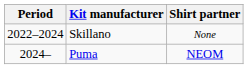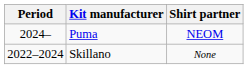 <table class="wikitable" style="text-align: center">
 <tr>
 <th>Period</th>
 <th><a href='#'>Kit</a> manufacturer</th>
 <th>Shirt partner</th>
 </tr>
 <tr>
+<td>2024–</td>
+<td align="Left"> <a href='#'>Puma</a></td>
+<td align="Center" rowspan=1><a href='#'>NEOM</a></td>
+</tr>
+<tr>
 <td>2022–2024</td>
 <td align="Left"> Skillano</td>
 <td><small><em>None</em></small></td>
 </tr>
-<tr>
-<td>2024–</td>
-<td align="Left"> <a href='#'>Puma</a></td>
-<td align="Center" rowspan=1><a href='#'>NEOM</a></td>
-</tr>
 </table>
